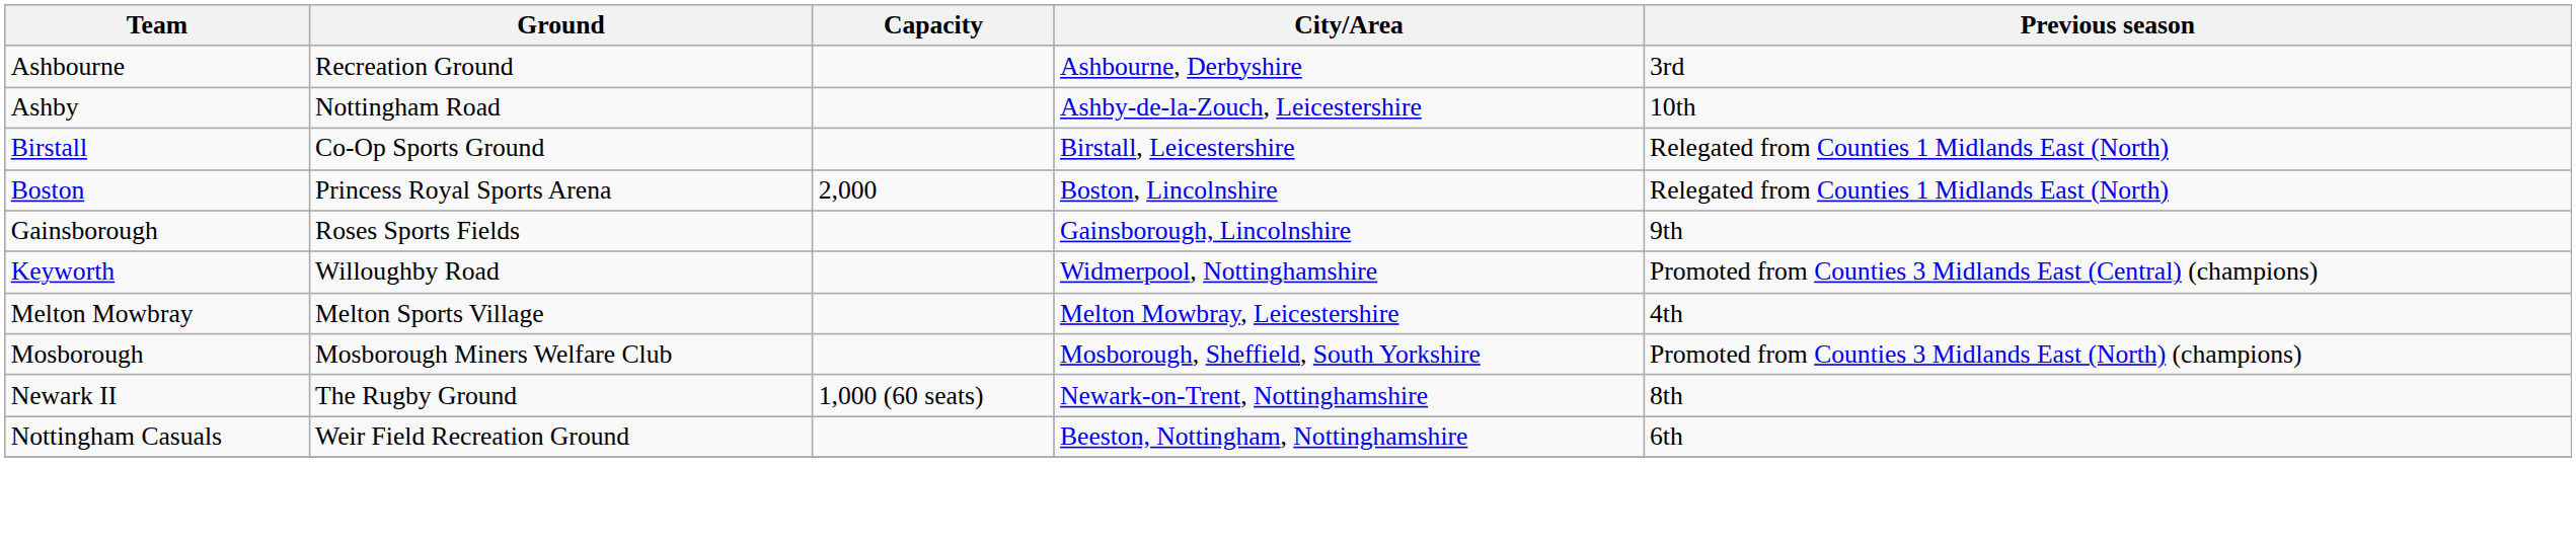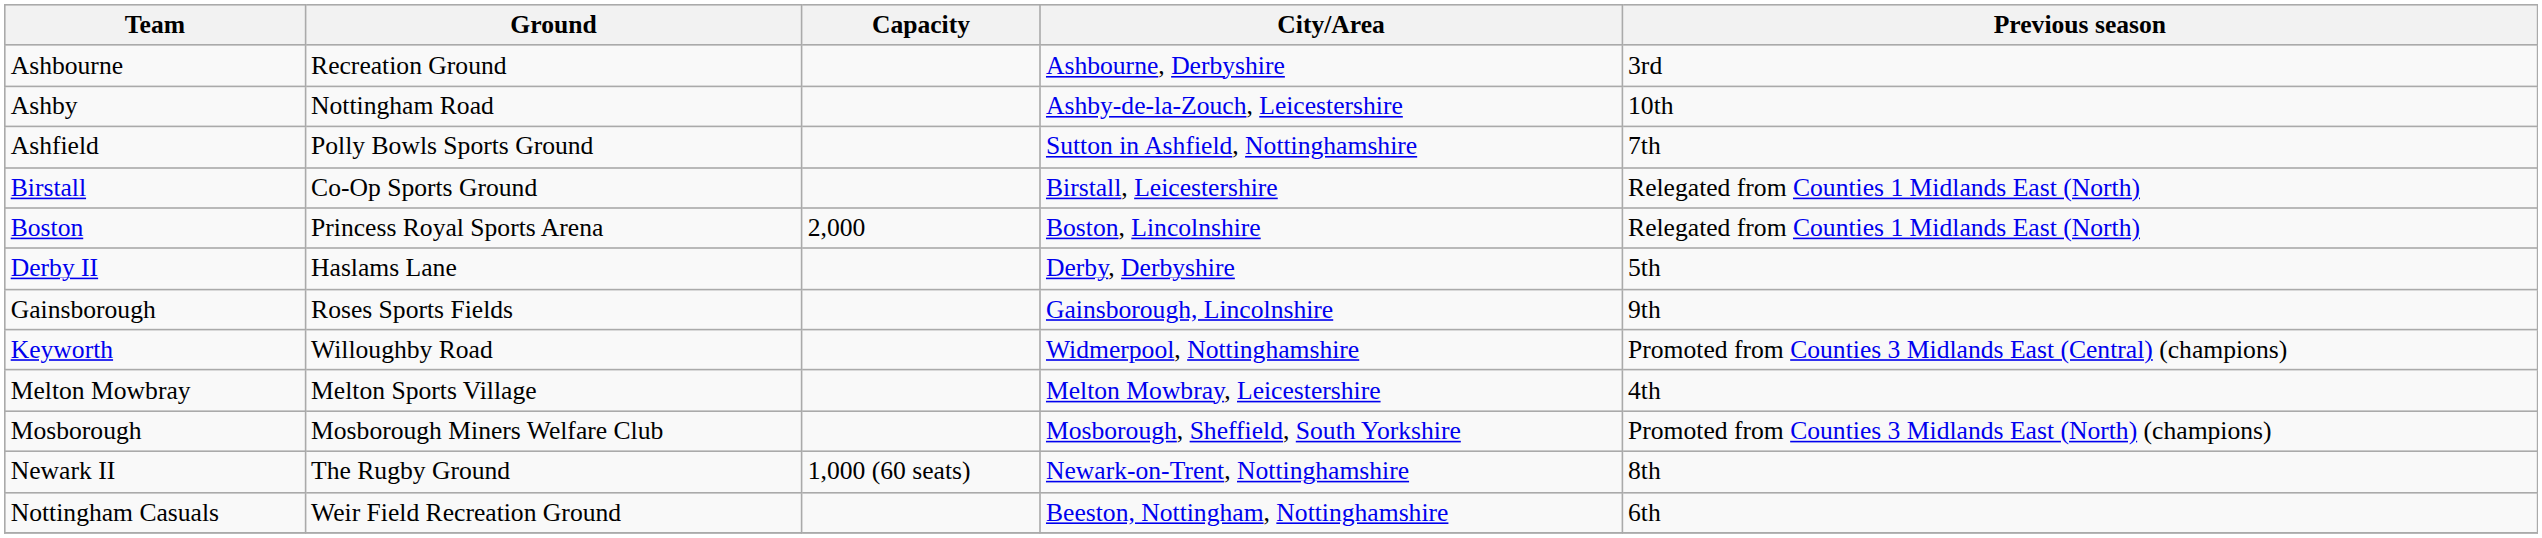 <table class="wikitable sortable" width=100%>
 <tr>
 <th>Team</th>
 <th>Ground</th>
 <th>Capacity</th>
 <th>City/Area</th>
 <th>Previous season</th>
 </tr>
 <tr>
 <td>Ashbourne</td>
 <td>Recreation Ground</td>
 <td></td>
 <td><a href='#'>Ashbourne</a>, <a href='#'>Derbyshire</a></td>
 <td>3rd</td>
 </tr>
 <tr>
 <td>Ashby</td>
 <td>Nottingham Road</td>
 <td></td>
 <td><a href='#'>Ashby-de-la-Zouch</a>, <a href='#'>Leicestershire</a></td>
 <td>10th</td>
 </tr>
 <tr>
+<td>Ashfield</td>
+<td>Polly Bowls Sports Ground</td>
+<td></td>
+<td><a href='#'>Sutton in Ashfield</a>, <a href='#'>Nottinghamshire</a></td>
+<td>7th</td>
+</tr>
+<tr>
 <td><a href='#'>Birstall</a></td>
 <td>Co-Op Sports Ground</td>
 <td></td>
 <td><a href='#'>Birstall</a>, <a href='#'>Leicestershire</a></td>
 <td>Relegated from <a href='#'>Counties 1 Midlands East (North)</a></td>
 </tr>
 <tr>
 <td><a href='#'>Boston</a></td>
 <td>Princess Royal Sports Arena</td>
 <td>2,000</td>
 <td><a href='#'>Boston</a>, <a href='#'>Lincolnshire</a></td>
 <td>Relegated from <a href='#'>Counties 1 Midlands East (North)</a></td>
+</tr>
+<tr>
+<td><a href='#'>Derby II</a></td>
+<td>Haslams Lane</td>
+<td></td>
+<td><a href='#'>Derby</a>, <a href='#'>Derbyshire</a></td>
+<td>5th</td>
 </tr>
 <tr>
 <td>Gainsborough</td>
 <td>Roses Sports Fields</td>
 <td></td>
 <td><a href='#'>Gainsborough, Lincolnshire</a></td>
 <td>9th</td>
 </tr>
 <tr>
 <td><a href='#'>Keyworth</a></td>
 <td>Willoughby Road</td>
 <td></td>
 <td><a href='#'>Widmerpool</a>, <a href='#'>Nottinghamshire</a></td>
 <td>Promoted from <a href='#'>Counties 3 Midlands East (Central)</a> (champions)</td>
 </tr>
 <tr>
 <td>Melton Mowbray</td>
 <td>Melton Sports Village</td>
 <td></td>
 <td><a href='#'>Melton Mowbray</a>, <a href='#'>Leicestershire</a></td>
 <td>4th</td>
 </tr>
 <tr>
 <td>Mosborough</td>
 <td>Mosborough Miners Welfare Club</td>
 <td></td>
 <td><a href='#'>Mosborough</a>, <a href='#'>Sheffield</a>, <a href='#'>South Yorkshire</a></td>
 <td>Promoted from <a href='#'>Counties 3 Midlands East (North)</a>  (champions)</td>
 </tr>
 <tr>
 <td>Newark II</td>
 <td>The Rugby Ground</td>
 <td>1,000 (60 seats)</td>
 <td><a href='#'>Newark-on-Trent</a>, <a href='#'>Nottinghamshire</a></td>
 <td>8th</td>
 </tr>
 <tr>
 <td>Nottingham Casuals</td>
 <td>Weir Field Recreation Ground</td>
 <td></td>
 <td><a href='#'>Beeston, Nottingham</a>, <a href='#'>Nottinghamshire</a></td>
 <td>6th</td>
 </tr>
 <tr>
 </tr>
 </table>
